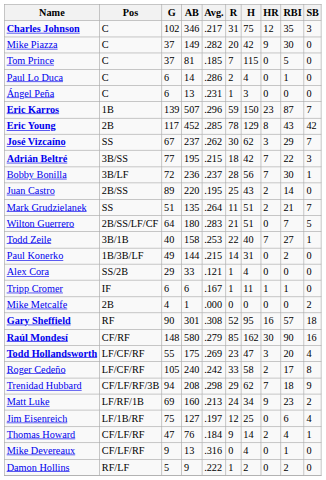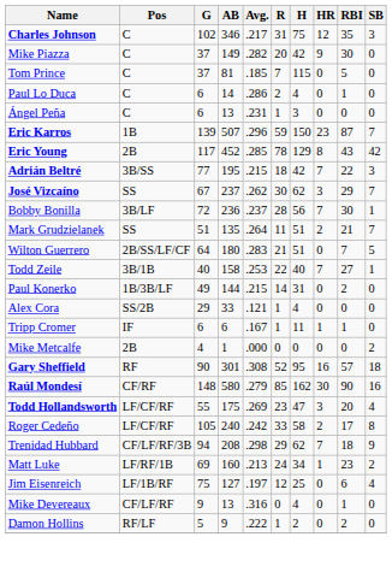 <table class="wikitable sortable" style="text-align:left">
 <tr>
 <th>Name</th>
 <th>Pos</th>
 <th>G</th>
 <th>AB</th>
 <th>Avg.</th>
 <th>R</th>
 <th>H</th>
 <th>HR</th>
 <th>RBI</th>
 <th>SB</th>
 </tr>
 <tr>
 <td><strong><a href='#'>Charles Johnson</a></strong></td>
 <td>C</td>
 <td>102</td>
 <td>346</td>
 <td>.217</td>
 <td>31</td>
 <td>75</td>
 <td>12</td>
 <td>35</td>
 <td>3</td>
 </tr>
 <tr>
 <td><a href='#'>Mike Piazza</a></td>
 <td>C</td>
 <td>37</td>
 <td>149</td>
 <td>.282</td>
 <td>20</td>
 <td>42</td>
 <td>9</td>
 <td>30</td>
 <td>0</td>
 </tr>
 <tr>
 <td><a href='#'>Tom Prince</a></td>
 <td>C</td>
 <td>37</td>
 <td>81</td>
 <td>.185</td>
 <td>7</td>
 <td>115</td>
 <td>0</td>
 <td>5</td>
 <td>0</td>
 </tr>
 <tr>
 <td><a href='#'>Paul Lo Duca</a></td>
 <td>C</td>
 <td>6</td>
 <td>14</td>
 <td>.286</td>
 <td>2</td>
 <td>4</td>
 <td>0</td>
 <td>1</td>
 <td>0</td>
 </tr>
 <tr>
 <td><a href='#'>Ángel Peña</a></td>
 <td>C</td>
 <td>6</td>
 <td>13</td>
 <td>.231</td>
 <td>1</td>
 <td>3</td>
 <td>0</td>
 <td>0</td>
 <td>0</td>
 </tr>
 <tr>
 <td><strong><a href='#'>Eric Karros</a></strong></td>
 <td>1B</td>
 <td>139</td>
 <td>507</td>
 <td>.296</td>
 <td>59</td>
 <td>150</td>
 <td>23</td>
 <td>87</td>
 <td>7</td>
 </tr>
 <tr>
 <td><strong><a href='#'>Eric Young</a></strong></td>
 <td>2B</td>
 <td>117</td>
 <td>452</td>
 <td>.285</td>
 <td>78</td>
 <td>129</td>
 <td>8</td>
 <td>43</td>
 <td>42</td>
 </tr>
 <tr>
+<td><strong><a href='#'>Adrián Beltré</a></strong></td>
+<td>3B/SS</td>
+<td>77</td>
+<td>195</td>
+<td>.215</td>
+<td>18</td>
+<td>42</td>
+<td>7</td>
+<td>22</td>
+<td>3</td>
+</tr>
+<tr>
 <td><strong><a href='#'>José Vizcaíno</a>	</strong></td>
 <td>SS</td>
 <td>67</td>
 <td>237</td>
 <td>.262</td>
 <td>30</td>
 <td>62</td>
 <td>3</td>
 <td>29</td>
 <td>7</td>
 </tr>
 <tr>
-<td><strong><a href='#'>Adrián Beltré</a></strong></td>
-<td>3B/SS</td>
-<td>77</td>
-<td>195</td>
-<td>.215</td>
-<td>18</td>
-<td>42</td>
-<td>7</td>
-<td>22</td>
-<td>3</td>
-</tr>
-<tr>
 <td><a href='#'>Bobby Bonilla</a></td>
 <td>3B/LF</td>
 <td>72</td>
 <td>236</td>
 <td>.237</td>
 <td>28</td>
 <td>56</td>
 <td>7</td>
 <td>30</td>
 <td>1</td>
-</tr>
-<tr>
-<td><a href='#'>Juan Castro</a></td>
-<td>2B/SS</td>
-<td>89</td>
-<td>220</td>
-<td>.195</td>
-<td>25</td>
-<td>43</td>
-<td>2</td>
-<td>14</td>
-<td>0</td>
 </tr>
 <tr>
 <td><a href='#'>Mark Grudzielanek</a></td>
 <td>SS</td>
 <td>51</td>
 <td>135</td>
 <td>.264</td>
 <td>11</td>
 <td>51</td>
 <td>2</td>
 <td>21</td>
 <td>7</td>
 </tr>
 <tr>
 <td><a href='#'>Wilton Guerrero</a></td>
 <td>2B/SS/LF/CF</td>
 <td>64</td>
 <td>180</td>
 <td>.283</td>
 <td>21</td>
 <td>51</td>
 <td>0</td>
 <td>7</td>
 <td>5</td>
 </tr>
 <tr>
 <td><a href='#'>Todd Zeile</a></td>
 <td>3B/1B</td>
 <td>40</td>
 <td>158</td>
 <td>.253</td>
 <td>22</td>
 <td>40</td>
 <td>7</td>
 <td>27</td>
 <td>1</td>
 </tr>
 <tr>
 <td><a href='#'>Paul Konerko</a></td>
 <td>1B/3B/LF</td>
 <td>49</td>
 <td>144</td>
 <td>.215</td>
 <td>14</td>
 <td>31</td>
 <td>0</td>
 <td>2</td>
 <td>0</td>
 </tr>
 <tr>
 <td><a href='#'>Alex Cora</a></td>
 <td>SS/2B</td>
 <td>29</td>
 <td>33</td>
 <td>.121</td>
 <td>1</td>
 <td>4</td>
 <td>0</td>
 <td>0</td>
 <td>0</td>
 </tr>
 <tr>
 <td><a href='#'>Tripp Cromer</a></td>
 <td>IF</td>
 <td>6</td>
 <td>6</td>
 <td>.167</td>
 <td>1</td>
 <td>11</td>
 <td>1</td>
 <td>1</td>
 <td>0</td>
 </tr>
 <tr>
 <td><a href='#'>Mike Metcalfe</a></td>
 <td>2B</td>
 <td>4</td>
 <td>1</td>
 <td>.000</td>
 <td>0</td>
 <td>0</td>
 <td>0</td>
 <td>0</td>
 <td>2</td>
 </tr>
 <tr>
 <td><strong><a href='#'>Gary Sheffield</a></strong></td>
 <td>RF</td>
 <td>90</td>
 <td>301</td>
 <td>.308</td>
 <td>52</td>
 <td>95</td>
 <td>16</td>
 <td>57</td>
 <td>18</td>
 </tr>
 <tr>
 <td><strong><a href='#'>Raúl Mondesí</a></strong></td>
 <td>CF/RF</td>
 <td>148</td>
 <td>580</td>
 <td>.279</td>
 <td>85</td>
 <td>162</td>
 <td>30</td>
 <td>90</td>
 <td>16</td>
 </tr>
 <tr>
 <td><strong><a href='#'>Todd Hollandsworth</a></strong></td>
 <td>LF/CF/RF</td>
 <td>55</td>
 <td>175</td>
 <td>.269</td>
 <td>23</td>
 <td>47</td>
 <td>3</td>
 <td>20</td>
 <td>4</td>
 </tr>
 <tr>
 <td><a href='#'>Roger Cedeño</a></td>
 <td>LF/CF/RF</td>
 <td>105</td>
 <td>240</td>
 <td>.242</td>
 <td>33</td>
 <td>58</td>
 <td>2</td>
 <td>17</td>
 <td>8</td>
 </tr>
 <tr>
 <td><a href='#'>Trenidad Hubbard</a></td>
 <td>CF/LF/RF/3B</td>
 <td>94</td>
 <td>208</td>
 <td>.298</td>
 <td>29</td>
 <td>62</td>
 <td>7</td>
 <td>18</td>
 <td>9</td>
 </tr>
 <tr>
 <td><a href='#'>Matt Luke</a></td>
 <td>LF/RF/1B</td>
 <td>69</td>
 <td>160</td>
 <td>.213</td>
 <td>24</td>
 <td>34</td>
-<td>9</td>
+<td>1</td>
 <td>23</td>
 <td>2</td>
 </tr>
 <tr>
 <td><a href='#'>Jim Eisenreich</a></td>
 <td>LF/1B/RF</td>
 <td>75</td>
 <td>127</td>
 <td>.197</td>
 <td>12</td>
 <td>25</td>
 <td>0</td>
 <td>6</td>
 <td>4</td>
-</tr>
-<tr>
-<td><a href='#'>Thomas Howard</a></td>
-<td>CF/LF/RF</td>
-<td>47</td>
-<td>76</td>
-<td>.184</td>
-<td>9</td>
-<td>14</td>
-<td>2</td>
-<td>4</td>
-<td>1</td>
 </tr>
 <tr>
 <td><a href='#'>Mike Devereaux</a></td>
 <td>CF/LF/RF</td>
 <td>9</td>
 <td>13</td>
 <td>.316</td>
 <td>0</td>
 <td>4</td>
 <td>0</td>
 <td>1</td>
 <td>0</td>
 </tr>
 <tr>
 <td><a href='#'>Damon Hollins</a></td>
 <td>RF/LF</td>
 <td>5</td>
 <td>9</td>
 <td>.222</td>
 <td>1</td>
 <td>2</td>
 <td>0</td>
 <td>2</td>
 <td>0</td>
 </tr>
 <tr>
 </tr>
 </table>
